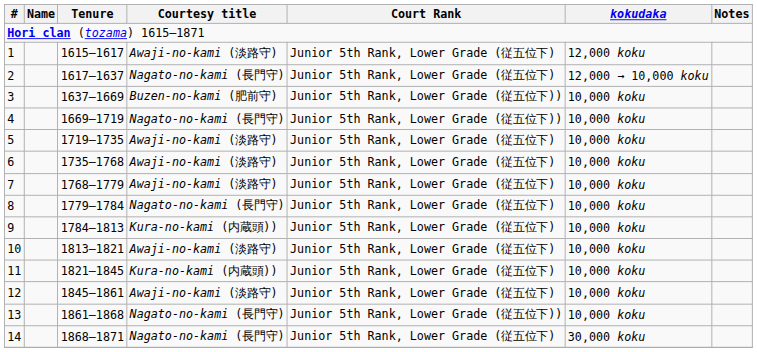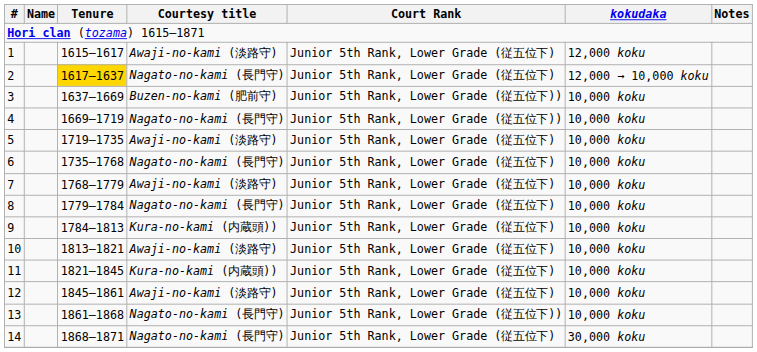 <table class=wikitable>
 <tr>
 <th>#</th>
 <th>Name</th>
 <th>Tenure</th>
 <th>Courtesy title</th>
 <th>Court Rank</th>
 <th><em><a href='#'>kokudaka</a></em></th>
 <th>Notes</th>
 </tr>
 <tr>
 <td colspan=7> <strong><a href='#'>Hori clan</a></strong> (<em><a href='#'>tozama</a></em>) 1615–1871</td>
 </tr>
 <tr>
 <td>1</td>
 <td></td>
 <td>1615–1617</td>
 <td><em>Awaji-no-kami</em> (淡路守)</td>
 <td>Junior 5th Rank, Lower Grade (従五位下)</td>
 <td>12,000 <em>koku</em></td>
 <td></td>
 </tr>
 <tr>
 <td>2</td>
 <td></td>
-<td>1617–1637</td>
+<td style="background: gold;">1617–1637</td>
 <td><em>Nagato-no-kami</em> (長門守)</td>
 <td>Junior 5th Rank, Lower Grade (従五位下)</td>
 <td>12,000 → 10,000 <em>koku</em></td>
 <td></td>
 </tr>
 <tr>
 <td>3</td>
 <td></td>
 <td>1637–1669</td>
 <td><em>Buzen-no-kami</em> (肥前守)</td>
 <td>Junior 5th Rank, Lower Grade (従五位下))</td>
 <td>10,000 <em>koku</em></td>
 <td></td>
 </tr>
 <tr>
 <td>4</td>
 <td></td>
 <td>1669–1719</td>
 <td><em>Nagato-no-kami</em> (長門守)</td>
 <td>Junior 5th Rank, Lower Grade (従五位下))</td>
 <td>10,000 <em>koku</em></td>
 <td></td>
 </tr>
 <tr>
 <td>5</td>
 <td></td>
 <td>1719–1735</td>
 <td><em>Awaji-no-kami</em> (淡路守)</td>
 <td>Junior 5th Rank, Lower Grade (従五位下)</td>
 <td>10,000 <em>koku</em></td>
 <td></td>
 </tr>
 <tr>
 <td>6</td>
 <td></td>
 <td>1735–1768</td>
-<td><em>Awaji-no-kami</em> (淡路守)</td>
+<td><em>Nagato-no-kami</em> (長門守)</td>
 <td>Junior 5th Rank, Lower Grade (従五位下)</td>
 <td>10,000 <em>koku</em></td>
 <td></td>
 </tr>
 <tr>
 <td>7</td>
 <td></td>
 <td>1768–1779</td>
 <td><em>Awaji-no-kami</em> (淡路守)</td>
 <td>Junior 5th Rank, Lower Grade (従五位下)</td>
 <td>10,000 <em>koku</em></td>
 <td></td>
 </tr>
 <tr>
 <td>8</td>
 <td></td>
 <td>1779–1784</td>
 <td><em>Nagato-no-kami</em> (長門守)</td>
 <td>Junior 5th Rank, Lower Grade (従五位下)</td>
 <td>10,000 <em>koku</em></td>
 <td></td>
 </tr>
 <tr>
 <td>9</td>
 <td></td>
 <td>1784–1813</td>
 <td><em>Kura-no-kami</em> (内蔵頭))</td>
 <td>Junior 5th Rank, Lower Grade (従五位下)</td>
 <td>10,000 <em>koku</em></td>
 <td></td>
 </tr>
 <tr>
 <td>10</td>
 <td></td>
 <td>1813–1821</td>
 <td><em>Awaji-no-kami</em> (淡路守)</td>
 <td>Junior 5th Rank, Lower Grade (従五位下)</td>
 <td>10,000 <em>koku</em></td>
 <td></td>
 </tr>
 <tr>
 <td>11</td>
 <td></td>
 <td>1821–1845</td>
 <td><em>Kura-no-kami</em> (内蔵頭))</td>
 <td>Junior 5th Rank, Lower Grade (従五位下)</td>
 <td>10,000 <em>koku</em></td>
 <td></td>
 </tr>
 <tr>
 <td>12</td>
 <td></td>
 <td>1845–1861</td>
 <td><em>Awaji-no-kami</em> (淡路守)</td>
 <td>Junior 5th Rank, Lower Grade (従五位下)</td>
 <td>10,000 <em>koku</em></td>
 <td></td>
 </tr>
 <tr>
 <td>13</td>
 <td></td>
 <td>1861–1868</td>
 <td><em>Nagato-no-kami</em> (長門守)</td>
 <td>Junior 5th Rank, Lower Grade (従五位下))</td>
 <td>10,000 <em>koku</em></td>
 <td></td>
 </tr>
 <tr>
 <td>14</td>
 <td></td>
 <td>1868–1871</td>
 <td><em>Nagato-no-kami</em> (長門守)</td>
 <td>Junior 5th Rank, Lower Grade (従五位下)</td>
 <td>30,000 <em>koku</em></td>
 <td></td>
 </tr>
 <tr>
 </tr>
 </table>
